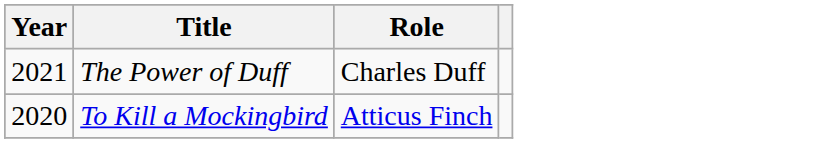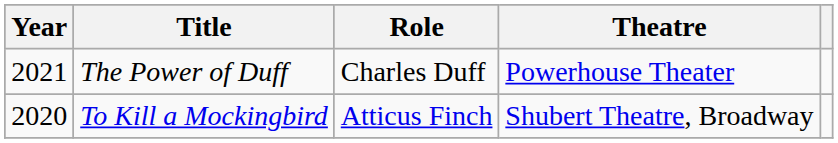 <table class="wikitable">
 <tr>
 <th>Year</th>
 <th>Title</th>
 <th>Role</th>
+<th>Theatre</th>
 <th></th>
 </tr>
 <tr>
 <td>2021</td>
 <td><em>The Power of Duff</em></td>
 <td>Charles Duff</td>
+<td><a href='#'>Powerhouse Theater</a></td>
 <td></td>
 </tr>
 <tr>
 <td>2020</td>
 <td><em><a href='#'>To Kill a Mockingbird</a></em></td>
 <td><a href='#'>Atticus Finch</a></td>
+<td><a href='#'>Shubert Theatre</a>, Broadway</td>
 <td></td>
 </tr>
 </table>
